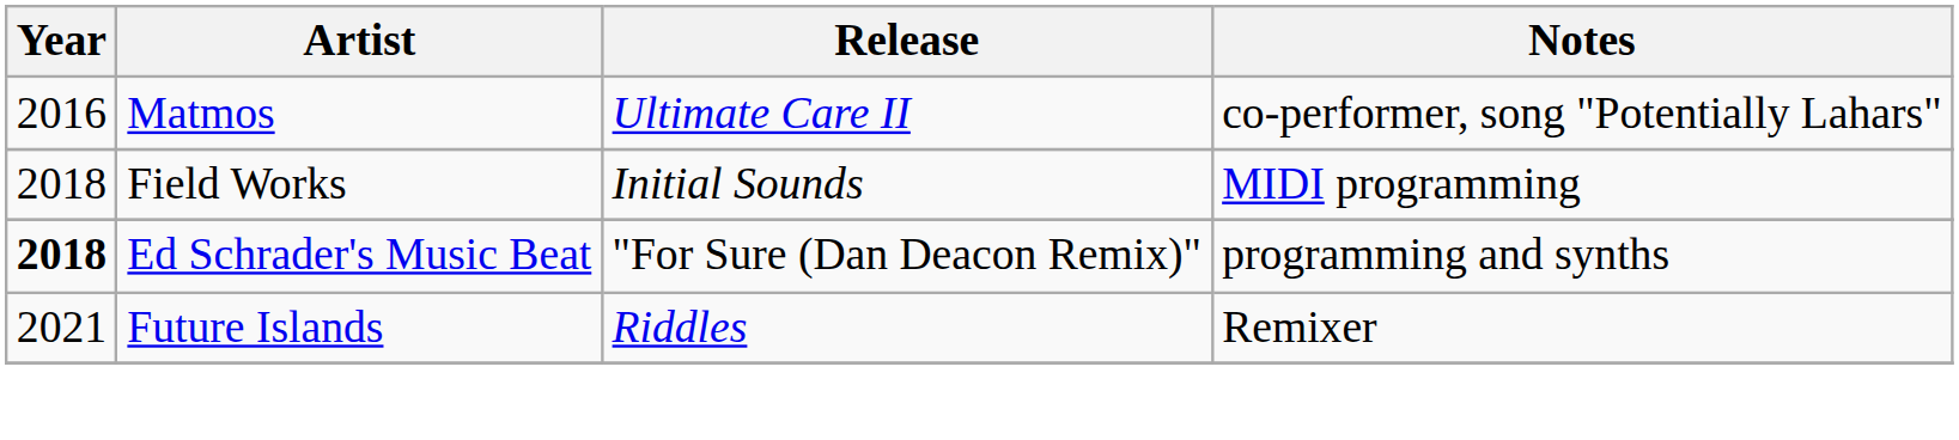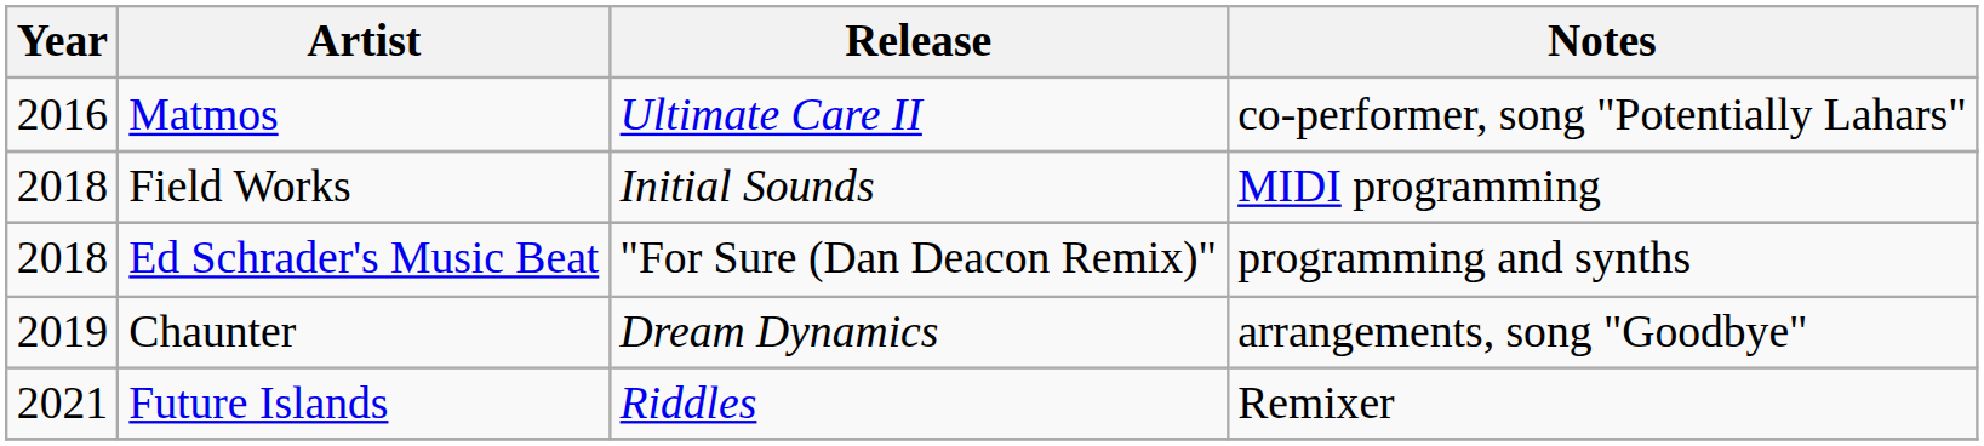 <table class="wikitable">
 <tr>
 <th>Year</th>
 <th>Artist</th>
 <th>Release</th>
 <th>Notes</th>
 </tr>
 <tr>
 <td>2016</td>
 <td><a href='#'>Matmos</a></td>
 <td><em><a href='#'>Ultimate Care II</a></em></td>
 <td>co-performer, song "Potentially Lahars"</td>
 </tr>
 <tr>
 </tr>
 <tr>
 <td>2018</td>
 <td>Field Works</td>
 <td><em>Initial Sounds</em></td>
 <td><a href='#'>MIDI</a> programming</td>
 </tr>
 <tr>
 </tr>
 <tr>
-<td><strong>2018</strong></td>
+<td>2018</td>
 <td><a href='#'>Ed Schrader's Music Beat</a></td>
 <td>"For Sure (Dan Deacon Remix)"</td>
 <td>programming and synths</td>
+</tr>
+<tr>
+<td>2019</td>
+<td>Chaunter</td>
+<td><em>Dream Dynamics</em></td>
+<td>arrangements, song "Goodbye"</td>
 </tr>
 <tr>
 <td>2021</td>
 <td><a href='#'>Future Islands</a></td>
 <td><em><a href='#'>Riddles</a></em></td>
 <td>Remixer</td>
 </tr>
 <tr>
 </tr>
 </table>
